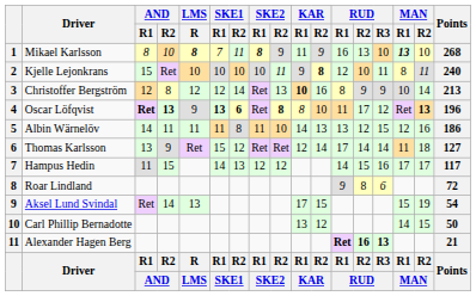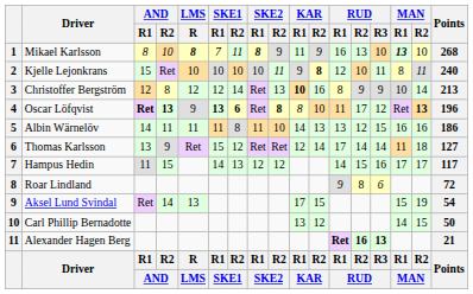 <table class="wikitable" style="font-size: 85%; text-align:center;">
 <tr>
 <th rowspan="2"></th>
 <th rowspan="2">Driver</th>
 <th colspan="2"><a href='#'>AND</a><br></th>
 <th><a href='#'>LMS</a><br></th>
 <th colspan="2"><a href='#'>SKE1</a><br></th>
 <th colspan="2"><a href='#'>SKE2</a><br></th>
 <th colspan="2"><a href='#'>KAR</a><br></th>
 <th colspan="3"><a href='#'>RUD</a><br></th>
 <th colspan="2"><a href='#'>MAN</a><br></th>
 <th rowspan="2">Points</th>
 </tr>
 <tr>
 <th>R1</th>
 <th>R2</th>
 <th>R</th>
 <th>R1</th>
 <th>R2</th>
 <th>R1</th>
 <th>R2</th>
 <th>R1</th>
 <th>R2</th>
 <th>R1</th>
 <th>R2</th>
 <th>R3</th>
 <th>R1</th>
 <th>R2</th>
 </tr>
 <tr>
 <th>1</th>
 <td align="left"> Mikael Karlsson</td>
 <td style="background:#ffffbf;"><em>8</em></td>
 <td style="background:#ffdf9f;"><em>10</em></td>
 <td style="background:#ffffbf;"><strong><em>8</em></strong></td>
 <td style="background:#ffffbf;"><em>7</em></td>
 <td style="background:#dfffdf;"><em>11</em></td>
 <td style="background:#ffffbf;"><strong><em>8</em></strong></td>
 <td style="background:#dfdfdf;">9</td>
 <td style="background:#dfffdf;">11</td>
 <td style="background:#dfdfdf;"><em>9</em></td>
 <td style="background:#dfffdf;">16</td>
 <td style="background:#dfffdf;">13</td>
 <td style="background:#ffdf9f;">10</td>
 <td style="background:#dfffdf;"><strong><em>13</em></strong></td>
 <td style="background:#ffffbf;">10</td>
 <th>268</th>
 </tr>
 <tr>
 <th>2</th>
 <td align="left"> Kjelle Lejonkrans</td>
 <td style="background:#dfffdf;">15</td>
 <td style="background:#efcfff;">Ret</td>
 <td style="background:#ffdf9f;">10</td>
 <td style="background:#dfdfdf;">10</td>
 <td style="background:#ffdf9f;">10</td>
 <td style="background:#dfdfdf;">10</td>
 <td style="background:#dfffdf;"><em>11</em></td>
 <td style="background:#dfdfdf;">9</td>
 <td style="background:#ffffbf;"><strong>8</strong></td>
 <td style="background:#dfffdf;">12</td>
 <td style="background:#ffdf9f;">10</td>
 <td style="background:#dfffdf;">11</td>
 <td style="background:#ffffbf;">8</td>
 <td style="background:#dfdfdf;"><em>11</em></td>
 <th>240</th>
 </tr>
 <tr>
 <th>3</th>
 <td align="left"> Christoffer Bergström</td>
 <td style="background:#ffdf9f;">12</td>
 <td style="background:#ffffbf;">8</td>
 <td style="background:#dfffdf;">12</td>
 <td style="background:#dfffdf;">12</td>
 <td style="background:#dfffdf;">14</td>
 <td style="background:#efcfff;">Ret</td>
 <td style="background:#dfffdf;">13</td>
 <td style="background:#ffdf9f;"><strong>10</strong></td>
 <td style="background:#dfffdf;">16</td>
 <td style="background:#ffffbf;">8</td>
 <td style="background:#dfdfdf;"><em>9</em></td>
 <td style="background:#dfdfdf;">9</td>
 <td style="background:#dfdfdf;">10</td>
 <td style="background:#dfffdf;">14</td>
 <th>213</th>
 </tr>
 <tr>
 <th>4</th>
 <td align="left"> Oscar Löfqvist</td>
 <td style="background:#efcfff;"><strong>Ret</strong></td>
 <td style="background:#dfffdf;"><strong>13</strong></td>
 <td style="background:#dfdfdf;">9</td>
 <td style="background:#dfffdf;"><strong>13</strong></td>
 <td style="background:#ffffbf;"><strong>6</strong></td>
 <td style="background:#efcfff;">Ret</td>
 <td style="background:#ffffbf;"><strong>8</strong></td>
 <td style="background:#ffffbf;"><em>8</em></td>
 <td style="background:#ffdf9f;">10</td>
 <td style="background:#ffdf9f;">11</td>
 <td style="background:#dfffdf;">17</td>
 <td style="background:#dfffdf;">12</td>
 <td style="background:#efcfff;">Ret</td>
 <td style="background:#ffdf9f;"><strong>13</strong></td>
 <th>196</th>
 </tr>
 <tr>
 <th>5</th>
 <td align="left"> Albin Wärnelöv</td>
 <td style="background:#dfffdf;">14</td>
 <td style="background:#dfffdf;">11</td>
 <td style="background:#dfffdf;">11</td>
 <td style="background:#ffdf9f;">11</td>
 <td style="background:#dfdfdf;">8</td>
 <td style="background:#ffdf9f;">11</td>
 <td style="background:#ffdf9f;">10</td>
 <td style="background:#dfffdf;">14</td>
 <td style="background:#dfffdf;">13</td>
 <td style="background:#dfffdf;">13</td>
 <td style="background:#dfffdf;">12</td>
 <td style="background:#dfffdf;">15</td>
-<td style="background:#dfffdf;">12</td>
+<td style="background:#dfffdf;">16</td>
 <td style="background:#dfffdf;">16</td>
 <th>186</th>
 </tr>
 <tr>
 <th>6</th>
 <td align="left"> Thomas Karlsson</td>
 <td style="background:#dfffdf;">13</td>
 <td style="background:#dfdfdf;">9</td>
 <td style="background:#efcfff;">Ret</td>
 <td style="background:#dfffdf;">15</td>
 <td style="background:#dfffdf;">12</td>
 <td style="background:#efcfff;">Ret</td>
 <td style="background:#efcfff;">Ret</td>
 <td style="background:#dfffdf;">12</td>
 <td style="background:#dfffdf;">14</td>
 <td style="background:#dfffdf;">17</td>
 <td style="background:#dfffdf;">14</td>
 <td style="background:#dfffdf;">14</td>
 <td style="background:#ffdf9f;">11</td>
 <td style="background:#dfffdf;">18</td>
 <th>127</th>
 </tr>
 <tr>
 <th>7</th>
 <td align="left"> Hampus Hedin</td>
 <td style="background:#dfdfdf;">11</td>
 <td style="background:#dfffdf;">15</td>
 <td></td>
 <td style="background:#dfffdf;">14</td>
 <td style="background:#dfffdf;">13</td>
 <td style="background:#dfffdf;">12</td>
 <td style="background:#dfffdf;">12</td>
 <td></td>
 <td></td>
 <td style="background:#dfffdf;">14</td>
 <td style="background:#dfffdf;">15</td>
 <td style="background:#dfffdf;">16</td>
 <td style="background:#dfffdf;">17</td>
 <td style="background:#dfffdf;">17</td>
 <th>117</th>
 </tr>
 <tr>
 <th>8</th>
 <td align="left"> Roar Lindland</td>
 <td></td>
 <td></td>
 <td></td>
 <td></td>
 <td></td>
 <td></td>
 <td></td>
 <td></td>
 <td></td>
 <td style="background:#dfdfdf;"><em>9</em></td>
 <td style="background:#ffffbf;">8</td>
 <td style="background:#ffffbf;"><em>6</em></td>
 <td></td>
 <td></td>
 <th>72</th>
 </tr>
 <tr>
 <th>9</th>
 <td align="left"> <a href='#'>Aksel Lund Svindal</a></td>
 <td style="background:#efcfff;">Ret</td>
 <td style="background:#dfffdf;">14</td>
 <td style="background:#dfffdf;">13</td>
 <td></td>
 <td></td>
 <td></td>
 <td></td>
 <td style="background:#dfffdf;">17</td>
 <td style="background:#dfffdf;">15</td>
 <td></td>
 <td></td>
 <td></td>
 <td style="background:#dfffdf;">15</td>
 <td style="background:#dfffdf;">19</td>
 <th>54</th>
 </tr>
 <tr>
 <th>10</th>
 <td align="left"> Carl Phillip Bernadotte</td>
 <td></td>
 <td></td>
 <td></td>
 <td></td>
 <td></td>
 <td></td>
 <td></td>
 <td style="background:#dfffdf;">13</td>
 <td style="background:#dfffdf;">12</td>
 <td></td>
 <td></td>
 <td></td>
 <td style="background:#dfffdf;">14</td>
 <td style="background:#dfffdf;">15</td>
 <th>50</th>
 </tr>
 <tr>
 <th>11</th>
 <td align="left"> Alexander Hagen Berg</td>
 <td></td>
 <td></td>
 <td></td>
 <td></td>
 <td></td>
 <td></td>
 <td></td>
 <td></td>
 <td></td>
 <td style="background:#efcfff;"><strong>Ret</strong></td>
 <td style="background:#dfffdf;"><strong>16</strong></td>
 <td style="background:#dfffdf;"><strong>13</strong></td>
 <td></td>
 <td></td>
 <th>21</th>
 </tr>
 <tr>
 <th rowspan="2"></th>
 <th rowspan="2">Driver</th>
 <th>R1</th>
 <th>R2</th>
 <th>R</th>
 <th>R1</th>
 <th>R2</th>
 <th>R1</th>
 <th>R2</th>
 <th>R1</th>
 <th>R2</th>
 <th>R1</th>
 <th>R2</th>
 <th>R3</th>
 <th>R1</th>
 <th>R2</th>
 <th rowspan="2">Points</th>
 </tr>
 <tr>
 <th colspan="2"><a href='#'>AND</a><br></th>
 <th><a href='#'>LMS</a><br></th>
 <th colspan="2"><a href='#'>SKE1</a><br></th>
 <th colspan="2"><a href='#'>SKE2</a><br></th>
 <th colspan="2"><a href='#'>KAR</a><br></th>
 <th colspan="3"><a href='#'>RUD</a><br></th>
 <th colspan="2"><a href='#'>MAN</a><br></th>
 </tr>
 </table>
